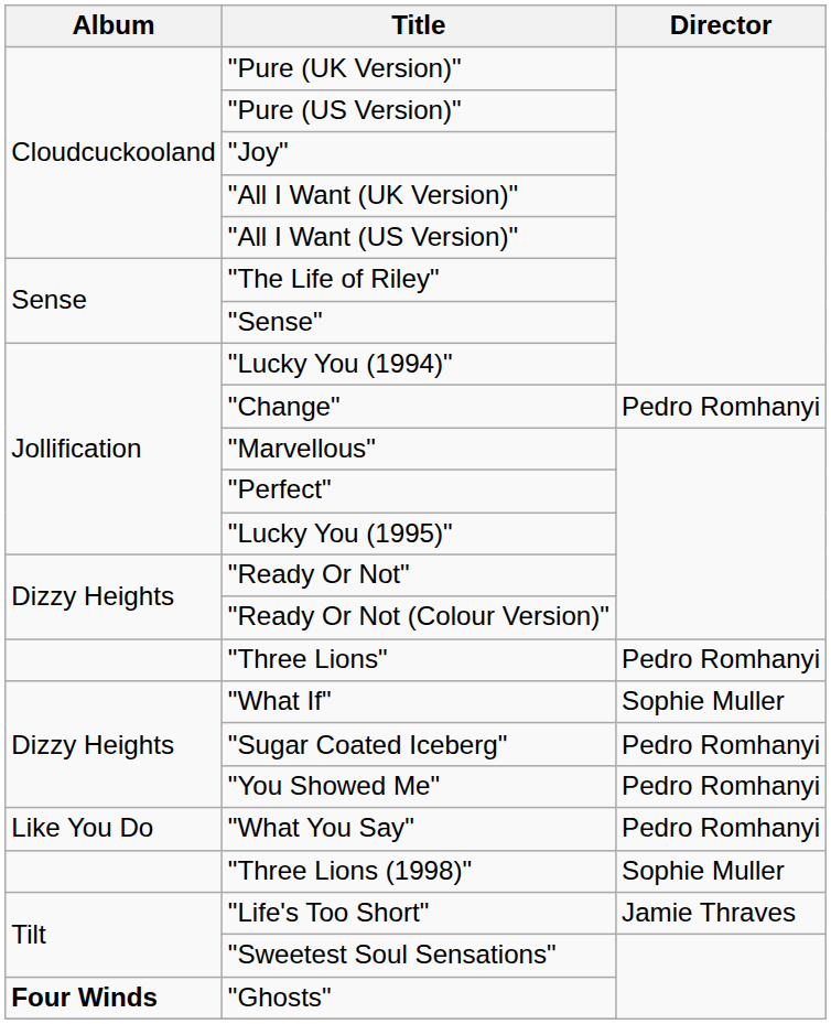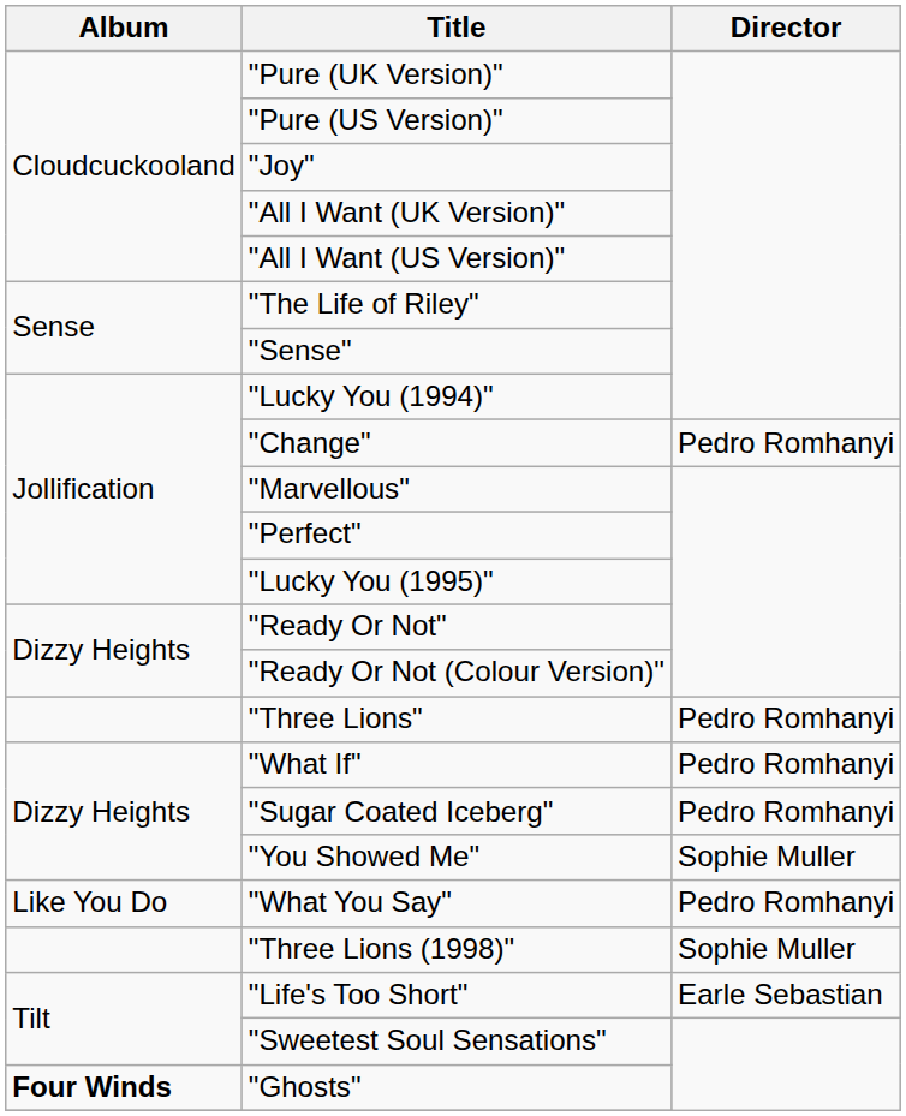 <table class="wikitable">
 <tr>
 <th>Album</th>
 <th>Title</th>
 <th>Director</th>
 </tr>
 <tr>
 <td rowspan="5">Cloudcuckooland</td>
 <td>"Pure (UK Version)"</td>
 </tr>
 <tr>
 <td>"Pure (US Version)"</td>
 </tr>
 <tr>
 <td>"Joy"</td>
 </tr>
 <tr>
 <td>"All I Want (UK Version)"</td>
 </tr>
 <tr>
 <td>"All I Want (US Version)"</td>
 </tr>
 <tr>
 <td rowspan="2">Sense</td>
 <td>"The Life of Riley"</td>
 </tr>
 <tr>
 <td>"Sense"</td>
 </tr>
 <tr>
 <td rowspan="5">Jollification</td>
 <td>"Lucky You (1994)"</td>
 </tr>
 <tr>
 <td>"Change"</td>
 <td>Pedro Romhanyi</td>
 </tr>
 <tr>
 <td>"Marvellous"</td>
 </tr>
 <tr>
 <td>"Perfect"</td>
 </tr>
 <tr>
 <td>"Lucky You (1995)"</td>
 </tr>
 <tr>
 <td rowspan="2">Dizzy Heights</td>
 <td>"Ready Or Not"</td>
 </tr>
 <tr>
 <td>"Ready Or Not (Colour Version)"</td>
 </tr>
 <tr>
 <td rowspan="1"></td>
 <td>"Three Lions"</td>
 <td>Pedro Romhanyi</td>
 </tr>
 <tr>
 <td rowspan="3">Dizzy Heights</td>
 <td>"What If"</td>
-<td>Sophie Muller</td>
+<td>Pedro Romhanyi</td>
 </tr>
 <tr>
 <td>"Sugar Coated Iceberg"</td>
 <td>Pedro Romhanyi</td>
 </tr>
 <tr>
 <td>"You Showed Me"</td>
-<td>Pedro Romhanyi</td>
+<td>Sophie Muller</td>
 </tr>
 <tr>
 <td rowspan="1">Like You Do</td>
 <td>"What You Say"</td>
 <td>Pedro Romhanyi</td>
 </tr>
 <tr>
 <td rowspan="1"></td>
 <td>"Three Lions (1998)"</td>
 <td>Sophie Muller</td>
 </tr>
 <tr>
 <td rowspan="2">Tilt</td>
 <td>"Life's Too Short"</td>
-<td>Jamie Thraves</td>
+<td>Earle Sebastian</td>
 </tr>
 <tr>
 <td>"Sweetest Soul Sensations"</td>
 </tr>
 <tr>
 <td rowspan="1"><strong>Four Winds</strong></td>
 <td>"Ghosts"</td>
 </tr>
 <tr>
 </tr>
 </table>
